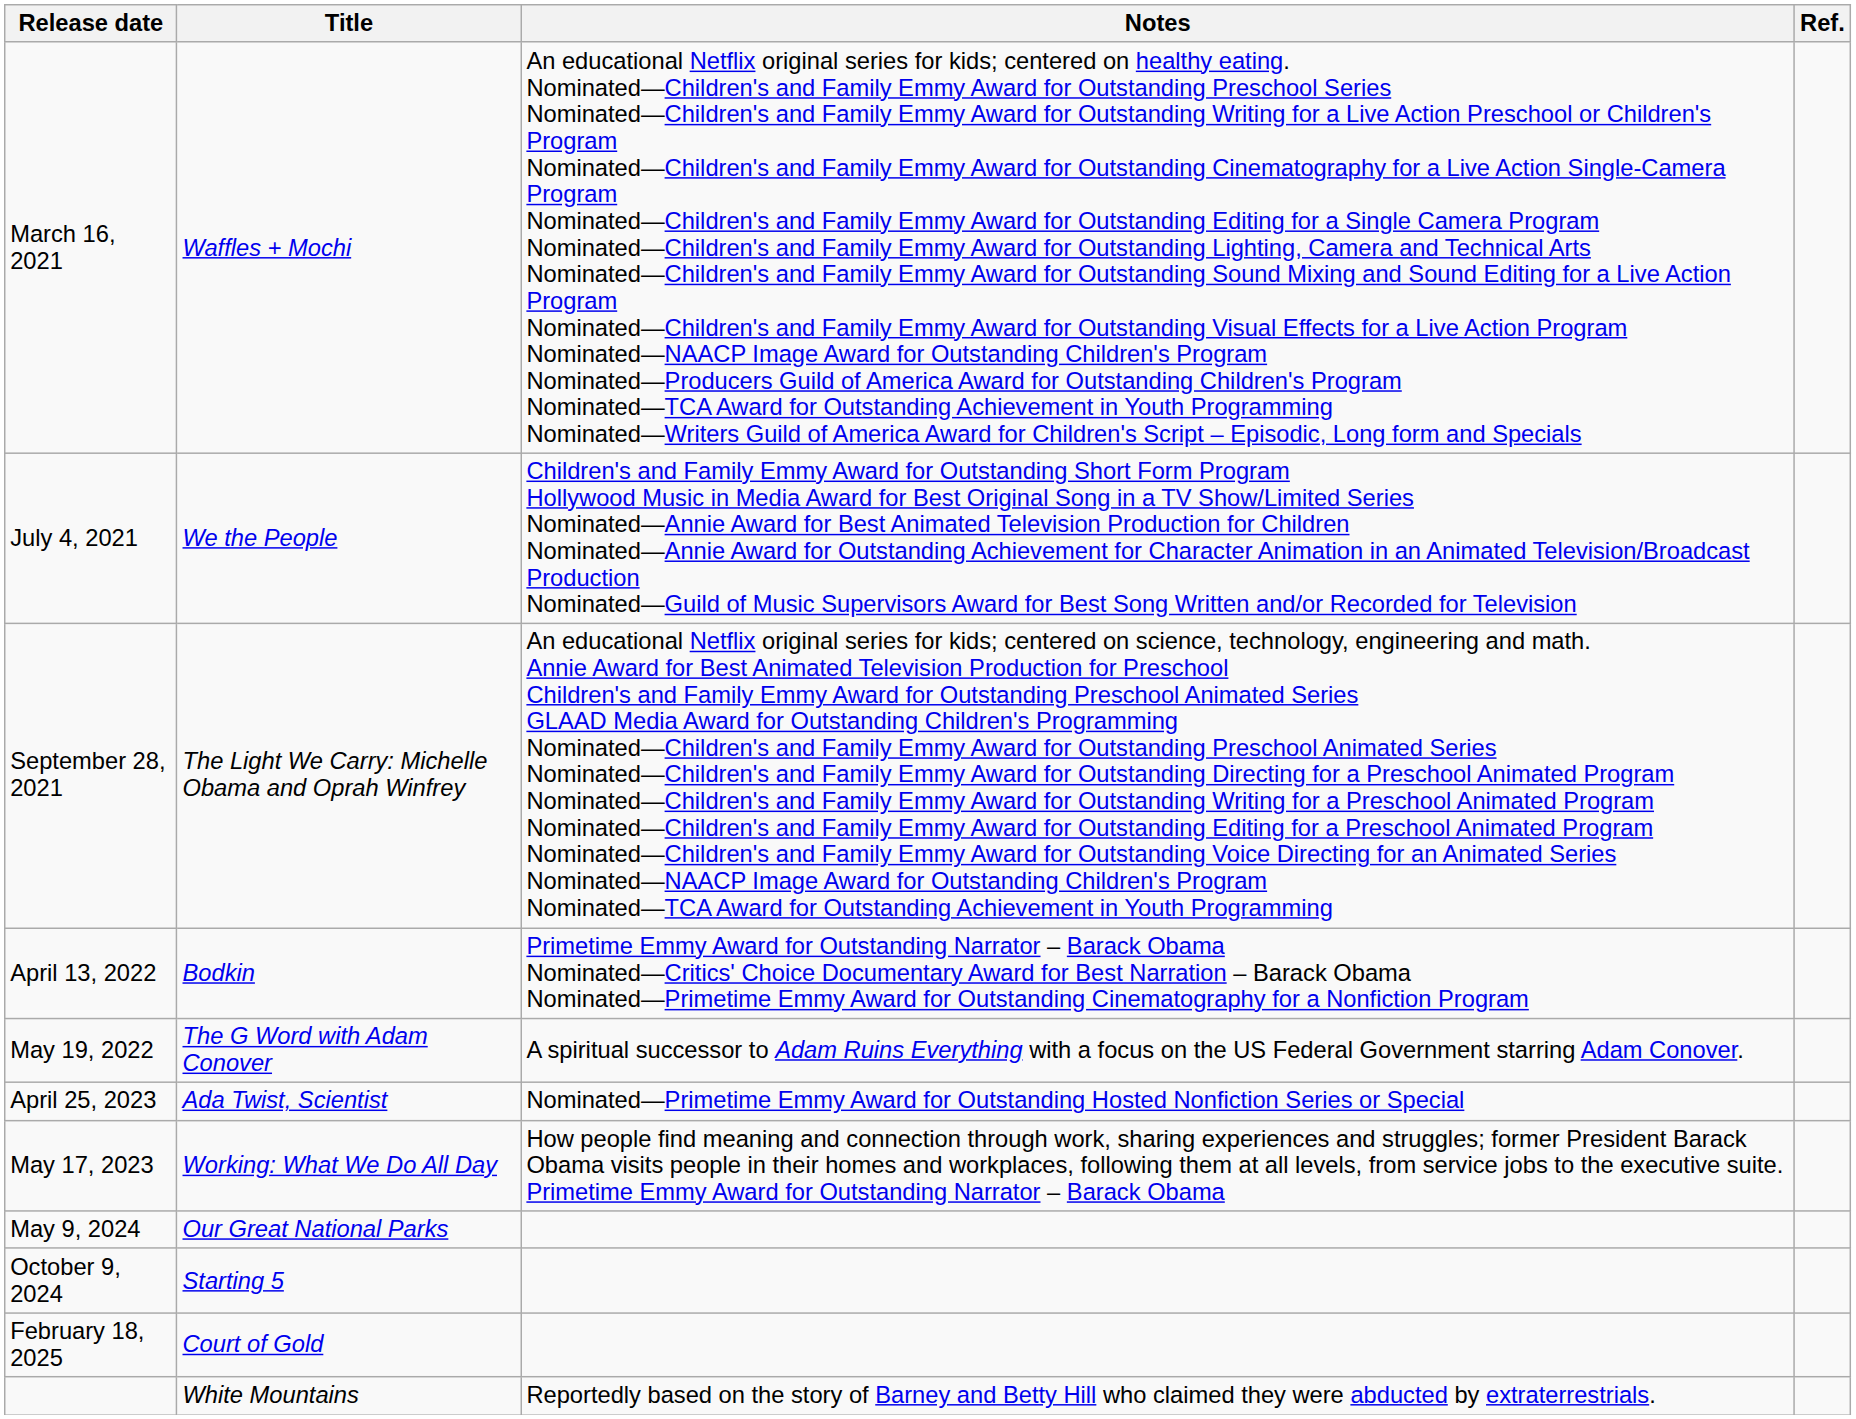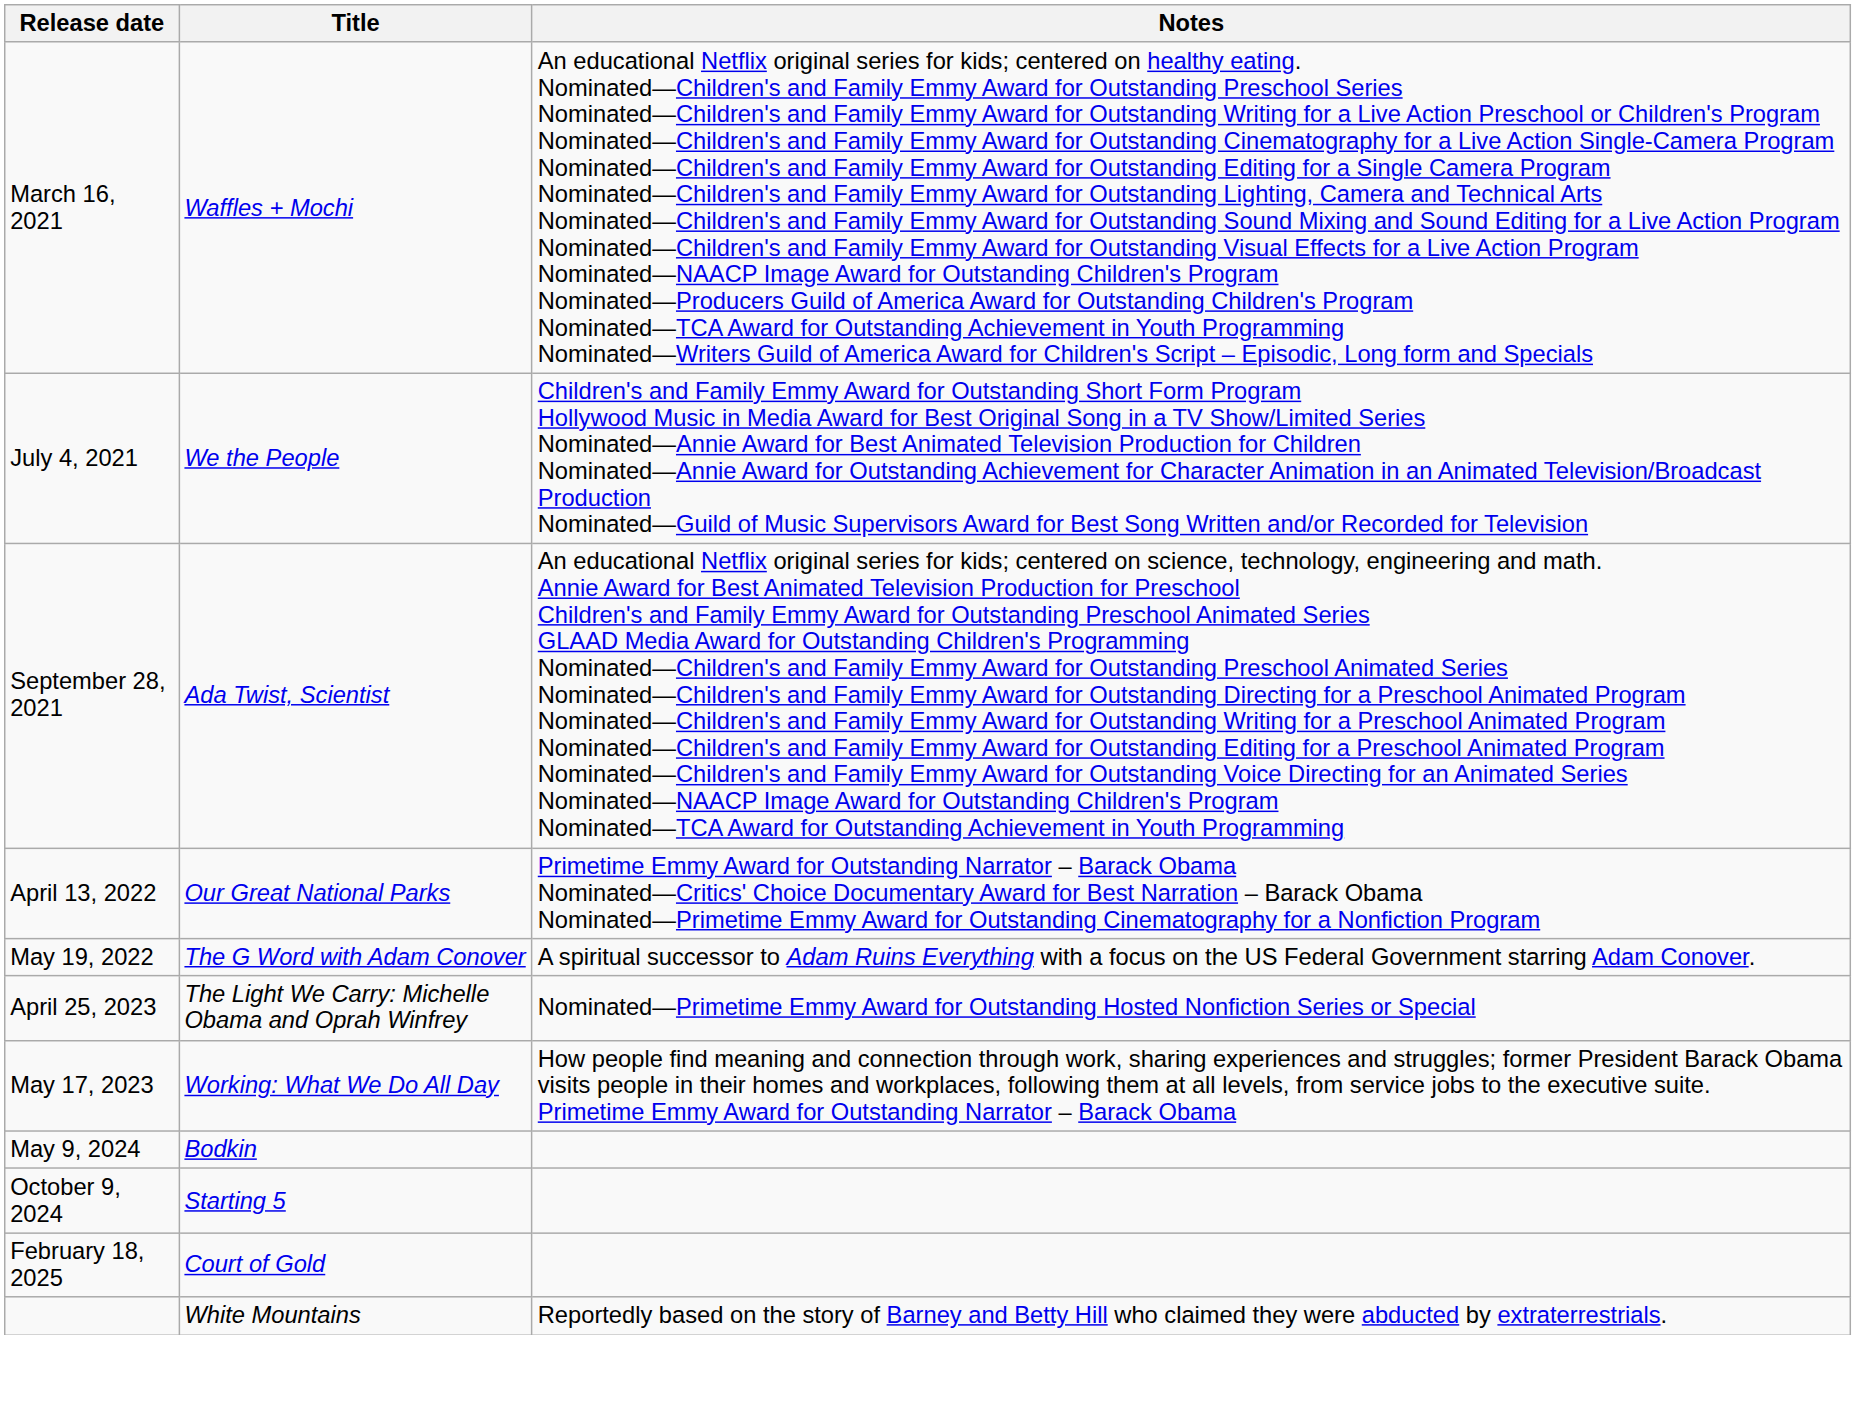 <table class="wikitable sortable">
 <tr>
 <th>Release date</th>
 <th>Title</th>
 <th>Notes</th>
-<th>Ref.</th>
 </tr>
 <tr>
 <td>March 16, 2021</td>
 <td><em><a href='#'>Waffles + Mochi</a></em></td>
 <td>An educational <a href='#'>Netflix</a> original series for kids; centered on <a href='#'>healthy eating</a>. <br> Nominated—<a href='#'>Children's and Family Emmy Award for Outstanding Preschool Series</a>  <br> Nominated—<a href='#'>Children's and Family Emmy Award for Outstanding Writing for a Live Action Preschool or Children's Program</a>  <br> Nominated—<a href='#'>Children's and Family Emmy Award for Outstanding Cinematography for a Live Action Single-Camera Program</a>  <br> Nominated—<a href='#'>Children's and Family Emmy Award for Outstanding Editing for a Single Camera Program</a>  <br> Nominated—<a href='#'>Children's and Family Emmy Award for Outstanding Lighting, Camera and Technical Arts</a>  <br> Nominated—<a href='#'>Children's and Family Emmy Award for Outstanding Sound Mixing and Sound Editing for a Live Action Program</a>  <br> Nominated—<a href='#'>Children's and Family Emmy Award for Outstanding Visual Effects for a Live Action Program</a>  <br> Nominated—<a href='#'>NAACP Image Award for Outstanding Children's Program</a>  <br> Nominated—<a href='#'>Producers Guild of America Award for Outstanding Children's Program</a>  <br> Nominated—<a href='#'>TCA Award for Outstanding Achievement in Youth Programming</a>  <br> Nominated—<a href='#'>Writers Guild of America Award for Children's Script – Episodic, Long form and Specials</a> </td>
-<td align="center"> <br>  <br>  <br>  <br>  <br> </td>
 </tr>
 <tr>
 <td>July 4, 2021</td>
 <td><em><a href='#'>We the People</a></em></td>
 <td><a href='#'>Children's and Family Emmy Award for Outstanding Short Form Program</a> <br> <a href='#'>Hollywood Music in Media Award for Best Original Song in a TV Show/Limited Series</a> <br> Nominated—<a href='#'>Annie Award for Best Animated Television Production for Children</a> <br> Nominated—<a href='#'>Annie Award for Outstanding Achievement for Character Animation in an Animated Television/Broadcast Production</a> <br> Nominated—<a href='#'>Guild of Music Supervisors Award for Best Song Written and/or Recorded for Television</a></td>
-<td align="center"> <br>  <br>  <br> </td>
 </tr>
 <tr>
 <td>September 28, 2021</td>
-<td><em>The Light We Carry: Michelle Obama and Oprah Winfrey</em></td>
+<td><em><a href='#'>Ada Twist, Scientist</a></em></td>
 <td>An educational <a href='#'>Netflix</a> original series for kids; centered on science, technology, engineering and math. <br> <a href='#'>Annie Award for Best Animated Television Production for Preschool</a>  <br> <a href='#'>Children's and Family Emmy Award for Outstanding Preschool Animated Series</a>  <br> <a href='#'>GLAAD Media Award for Outstanding Children's Programming</a>  <br> Nominated—<a href='#'>Children's and Family Emmy Award for Outstanding Preschool Animated Series</a>  <br> Nominated—<a href='#'>Children's and Family Emmy Award for Outstanding Directing for a Preschool Animated Program</a>  <br> Nominated—<a href='#'>Children's and Family Emmy Award for Outstanding Writing for a Preschool Animated Program</a>  <br> Nominated—<a href='#'>Children's and Family Emmy Award for Outstanding Editing for a Preschool Animated Program</a>  <br> Nominated—<a href='#'>Children's and Family Emmy Award for Outstanding Voice Directing for an Animated Series</a>  <br> Nominated—<a href='#'>NAACP Image Award for Outstanding Children's Program</a>  <br> Nominated—<a href='#'>TCA Award for Outstanding Achievement in Youth Programming</a> </td>
-<td align="center"> <br>  <br>  <br>  <br>  <br> </td>
 </tr>
 <tr>
 <td>April 13, 2022</td>
-<td><em><a href='#'>Bodkin</a></em></td>
+<td><em><a href='#'>Our Great National Parks</a></em></td>
 <td><a href='#'>Primetime Emmy Award for Outstanding Narrator</a> – <a href='#'>Barack Obama</a>  <br> Nominated—<a href='#'>Critics' Choice Documentary Award for Best Narration</a> – Barack Obama <br> Nominated—<a href='#'>Primetime Emmy Award for Outstanding Cinematography for a Nonfiction Program</a> </td>
-<td align="center"> <br> </td>
 </tr>
 <tr>
 <td>May 19, 2022</td>
 <td><em><a href='#'>The G Word with Adam Conover</a></em></td>
 <td>A spiritual successor to <em><a href='#'>Adam Ruins Everything</a></em> with a focus on the US Federal Government starring <a href='#'>Adam Conover</a>.</td>
-<td align="center"></td>
 </tr>
 <tr>
 <td>April 25, 2023</td>
-<td><em><a href='#'>Ada Twist, Scientist</a></em></td>
+<td><em>The Light We Carry: Michelle Obama and Oprah Winfrey</em></td>
 <td>Nominated—<a href='#'>Primetime Emmy Award for Outstanding Hosted Nonfiction Series or Special</a></td>
-<td align="center"></td>
 </tr>
 <tr>
 <td>May 17, 2023</td>
 <td><em><a href='#'>Working: What We Do All Day</a></em></td>
 <td>How people find meaning and connection through work, sharing experiences and struggles; former President Barack Obama visits people in their homes and workplaces, following them at all levels, from service jobs to the executive suite. <br> <a href='#'>Primetime Emmy Award for Outstanding Narrator</a> – <a href='#'>Barack Obama</a> </td>
-<td align="center"></td>
 </tr>
 <tr>
 <td>May 9, 2024</td>
-<td><em><a href='#'>Our Great National Parks</a></em></td>
+<td><em><a href='#'>Bodkin</a></em></td>
 <td></td>
-<td align="center"></td>
 </tr>
 <tr>
 <td>October 9, 2024</td>
 <td><em><a href='#'>Starting 5</a></em></td>
 <td></td>
-<td align="center"></td>
 </tr>
 <tr>
 <td>February 18, 2025</td>
 <td><em><a href='#'>Court of Gold</a></em></td>
 <td></td>
-<td align="center"></td>
 </tr>
 <tr>
 <td></td>
 <td><em>White Mountains</em></td>
 <td>Reportedly based on the story of <a href='#'>Barney and Betty Hill</a> who claimed they were <a href='#'>abducted</a> by <a href='#'>extraterrestrials</a>.</td>
-<td align="center"></td>
 </tr>
 </table>
